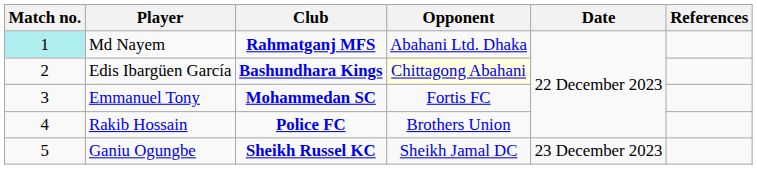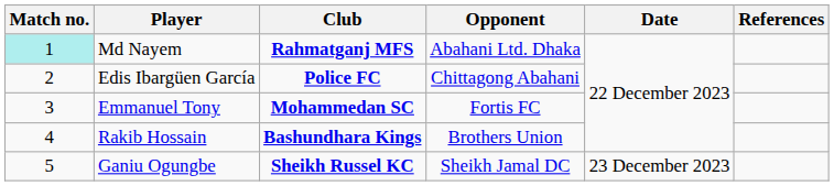 <table class="wikitable" style="text-align:center">
 <tr>
 <th>Match no.</th>
 <th>Player</th>
 <th>Club</th>
 <th>Opponent</th>
 <th>Date</th>
 <th><strong>References</strong></th>
 </tr>
 <tr>
 <td style="background: paleturquoise;">1</td>
 <td align="left"> Md Nayem</td>
 <td><strong><a href='#'>Rahmatganj MFS</a></strong></td>
 <td><a href='#'>Abahani Ltd. Dhaka</a></td>
 <td rowspan="4">22 December 2023</td>
 <td></td>
 </tr>
 <tr>
 <td>2</td>
 <td align="left"> Edis Ibargüen García</td>
-<td><strong><a href='#'>Bashundhara Kings</a></strong></td>
-<td style="background: lightyellow;"><a href='#'>Chittagong Abahani</a></td>
+<td><a href='#'><strong>Police FC</strong></a></td>
+<td><a href='#'>Chittagong Abahani</a></td>
 <td></td>
 </tr>
 <tr>
 <td>3</td>
 <td align="left"> <a href='#'>Emmanuel Tony</a></td>
 <td><a href='#'><strong>Mohammedan SC</strong></a></td>
 <td><a href='#'>Fortis FC</a></td>
 <td></td>
 </tr>
 <tr>
 <td>4</td>
 <td align="left"> <a href='#'>Rakib Hossain</a></td>
-<td><a href='#'><strong>Police FC</strong></a></td>
+<td><strong><a href='#'>Bashundhara Kings</a></strong></td>
 <td><a href='#'>Brothers Union</a></td>
 <td></td>
 </tr>
 <tr>
 <td>5</td>
 <td align="left"> <a href='#'>Ganiu Ogungbe</a></td>
 <td><strong><a href='#'>Sheikh Russel KC</a></strong></td>
 <td><a href='#'>Sheikh Jamal DC</a></td>
 <td>23 December 2023</td>
 <td></td>
 </tr>
 </table>
